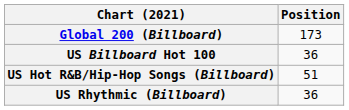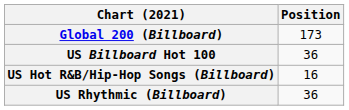 <table class="wikitable sortable plainrowheaders" style="text-align:center">
 <tr>
 <th scope="col">Chart (2021)</th>
 <th scope="col">Position</th>
 </tr>
 <tr>
 <th scope="row"><a href='#'>Global 200</a> (<em>Billboard</em>)</th>
 <td>173</td>
 </tr>
 <tr>
 <th scope="row">US <em>Billboard</em> Hot 100</th>
 <td>36</td>
 </tr>
 <tr>
 <th scope="row">US Hot R&B/Hip-Hop Songs (<em>Billboard</em>)</th>
-<td>51</td>
+<td>16</td>
 </tr>
 <tr>
 <th scope="row">US Rhythmic (<em>Billboard</em>)</th>
 <td>36</td>
 </tr>
 </table>
